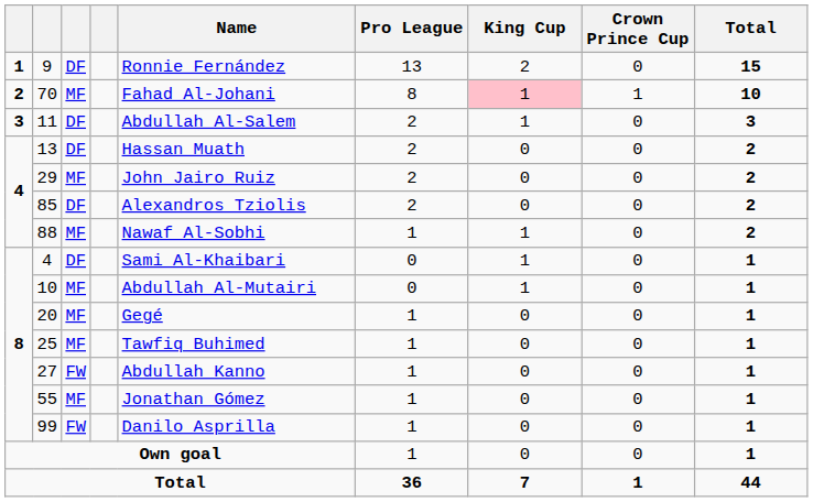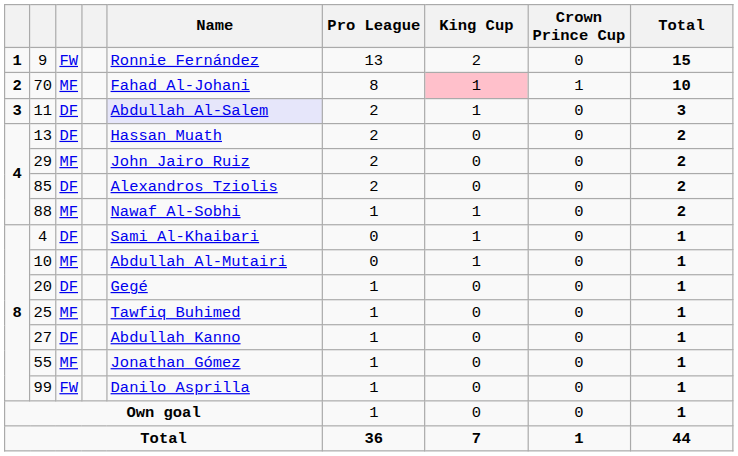 <table class="wikitable" style="text-align:center">
 <tr>
 <th width=15></th>
 <th width=15></th>
 <th width=15></th>
 <th width=15></th>
 <th width=175>Name</th>
 <th width=80>Pro League</th>
 <th width=80>King Cup</th>
 <th width=80>Crown Prince Cup</th>
 <th width=80>Total</th>
 </tr>
 <tr>
 <td><strong>1</strong></td>
 <td>9</td>
-<td><a href='#'>DF</a></td>
+<td><a href='#'>FW</a></td>
 <td></td>
 <td align=left><a href='#'>Ronnie Fernández</a></td>
 <td>13</td>
 <td>2</td>
 <td>0</td>
 <td><strong>15</strong></td>
 </tr>
 <tr>
 <td><strong>2</strong></td>
 <td>70</td>
 <td><a href='#'>MF</a></td>
 <td></td>
 <td align=left><a href='#'>Fahad Al-Johani</a></td>
 <td>8</td>
 <td style="background: pink;">1</td>
 <td>1</td>
 <td><strong>10</strong></td>
 </tr>
 <tr>
 <td><strong>3</strong></td>
 <td>11</td>
 <td><a href='#'>DF</a></td>
 <td></td>
-<td align=left><a href='#'>Abdullah Al-Salem</a></td>
+<td align=left style="background: lavender;"><a href='#'>Abdullah Al-Salem</a></td>
 <td>2</td>
 <td>1</td>
 <td>0</td>
 <td><strong>3</strong></td>
 </tr>
 <tr>
 <td rowspan=4><strong>4</strong></td>
 <td>13</td>
 <td><a href='#'>DF</a></td>
 <td></td>
 <td align=left><a href='#'>Hassan Muath</a></td>
 <td>2</td>
 <td>0</td>
 <td>0</td>
 <td><strong>2</strong></td>
 </tr>
 <tr>
 <td>29</td>
 <td><a href='#'>MF</a></td>
 <td></td>
 <td align=left><a href='#'>John Jairo Ruiz</a></td>
 <td>2</td>
 <td>0</td>
 <td>0</td>
 <td><strong>2</strong></td>
 </tr>
 <tr>
 <td>85</td>
 <td><a href='#'>DF</a></td>
 <td></td>
 <td align=left><a href='#'>Alexandros Tziolis</a></td>
 <td>2</td>
 <td>0</td>
 <td>0</td>
 <td><strong>2</strong></td>
 </tr>
 <tr>
 <td>88</td>
 <td><a href='#'>MF</a></td>
 <td></td>
 <td align=left><a href='#'>Nawaf Al-Sobhi</a></td>
 <td>1</td>
 <td>1</td>
 <td>0</td>
 <td><strong>2</strong></td>
 </tr>
 <tr>
 <td rowspan=7><strong>8</strong></td>
 <td>4</td>
 <td><a href='#'>DF</a></td>
 <td></td>
 <td align=left><a href='#'>Sami Al-Khaibari</a></td>
 <td>0</td>
 <td>1</td>
 <td>0</td>
 <td><strong>1</strong></td>
 </tr>
 <tr>
 <td>10</td>
 <td><a href='#'>MF</a></td>
 <td></td>
 <td align=left><a href='#'>Abdullah Al-Mutairi</a></td>
 <td>0</td>
 <td>1</td>
 <td>0</td>
 <td><strong>1</strong></td>
 </tr>
 <tr>
 <td>20</td>
-<td><a href='#'>MF</a></td>
+<td><a href='#'>DF</a></td>
 <td></td>
 <td align=left><a href='#'>Gegé</a></td>
 <td>1</td>
 <td>0</td>
 <td>0</td>
 <td><strong>1</strong></td>
 </tr>
 <tr>
 <td>25</td>
 <td><a href='#'>MF</a></td>
 <td></td>
 <td align=left><a href='#'>Tawfiq Buhimed</a></td>
 <td>1</td>
 <td>0</td>
 <td>0</td>
 <td><strong>1</strong></td>
 </tr>
 <tr>
 <td>27</td>
-<td><a href='#'>FW</a></td>
+<td><a href='#'>DF</a></td>
 <td></td>
 <td align=left><a href='#'>Abdullah Kanno</a></td>
 <td>1</td>
 <td>0</td>
 <td>0</td>
 <td><strong>1</strong></td>
 </tr>
 <tr>
 <td>55</td>
 <td><a href='#'>MF</a></td>
 <td></td>
 <td align=left><a href='#'>Jonathan Gómez</a></td>
 <td>1</td>
 <td>0</td>
 <td>0</td>
 <td><strong>1</strong></td>
 </tr>
 <tr>
 <td>99</td>
 <td><a href='#'>FW</a></td>
 <td></td>
 <td align=left><a href='#'>Danilo Asprilla</a></td>
 <td>1</td>
 <td>0</td>
 <td>0</td>
 <td><strong>1</strong></td>
 </tr>
 <tr>
 <td colspan=5><strong>Own goal</strong></td>
 <td>1</td>
 <td>0</td>
 <td>0</td>
 <td><strong>1</strong></td>
 </tr>
 <tr>
 <td colspan=5><strong>Total</strong></td>
 <td><strong>36</strong></td>
 <td><strong>7</strong></td>
 <td><strong>1</strong></td>
 <td><strong>44</strong></td>
 </tr>
 </table>
